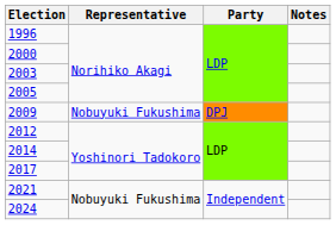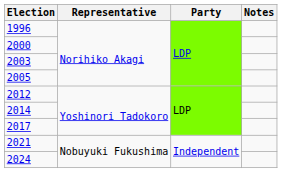 <table class=wikitable>
 <tr valign=bottom>
 <th>Election</th>
 <th>Representative</th>
 <th>Party</th>
 <th>Notes</th>
 </tr>
 <tr>
 <td><a href='#'>1996</a></td>
 <td rowspan="4"><br><a href='#'>Norihiko Akagi</a></td>
 <td rowspan="4" style="background:lawngreen"><a href='#'>LDP</a></td>
 <td></td>
 </tr>
 <tr>
 <td><a href='#'>2000</a></td>
 <td></td>
 </tr>
 <tr>
 <td><a href='#'>2003</a></td>
 <td></td>
 </tr>
 <tr>
 <td><a href='#'>2005</a></td>
-<td></td>
-</tr>
-<tr>
-<td><a href='#'>2009</a></td>
-<td><a href='#'>Nobuyuki Fukushima</a></td>
-<td style="background:darkorange"><a href='#'>DPJ</a></td>
 <td></td>
 </tr>
 <tr>
 <td><a href='#'>2012</a></td>
 <td rowspan="3"><br><a href='#'>Yoshinori Tadokoro</a></td>
 <td rowspan ="3" style="background:lawngreen">LDP</td>
 <td></td>
 </tr>
 <tr>
 <td><a href='#'>2014</a></td>
 <td></td>
 </tr>
 <tr>
 <td><a href='#'>2017</a></td>
 <td></td>
 </tr>
 <tr>
 <td><a href='#'>2021</a></td>
 <td rowspan="2">Nobuyuki Fukushima</td>
 <td rowspan="2"><a href='#'>Independent</a></td>
 <td></td>
 </tr>
 <tr>
 <td><a href='#'>2024</a></td>
 <td></td>
 </tr>
 </table>
